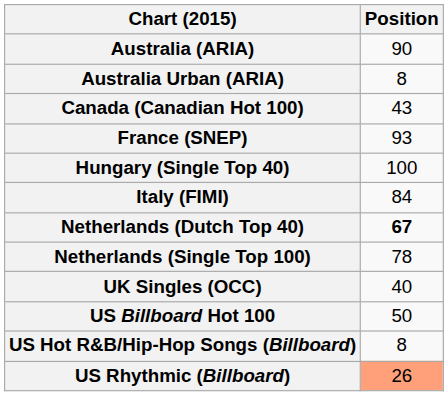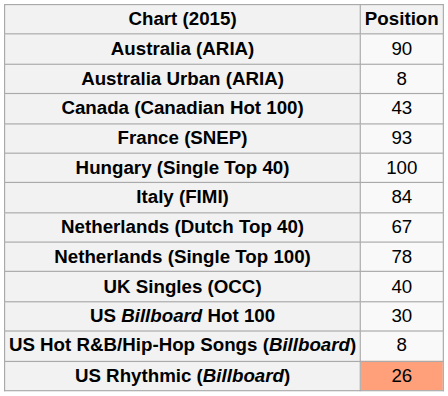 <table class="wikitable sortable plainrowheaders" style="text-align:center">
 <tr>
 <th scope="col">Chart (2015)</th>
 <th scope="col">Position</th>
 </tr>
 <tr>
 <th scope="row">Australia (ARIA)</th>
 <td>90</td>
 </tr>
 <tr>
 <th scope="row">Australia Urban (ARIA)</th>
 <td align="center">8</td>
 </tr>
 <tr>
 <th scope="row">Canada (Canadian Hot 100)</th>
 <td>43</td>
 </tr>
 <tr>
 <th scope="row">France (SNEP)</th>
 <td>93</td>
 </tr>
 <tr>
 <th scope="row">Hungary (Single Top 40)</th>
 <td>100</td>
 </tr>
 <tr>
 <th scope="row">Italy (FIMI)</th>
 <td>84</td>
 </tr>
 <tr>
 <th scope="row">Netherlands (Dutch Top 40)</th>
-<td><strong>67</strong></td>
+<td>67</td>
 </tr>
 <tr>
 <th scope="row">Netherlands (Single Top 100)</th>
 <td>78</td>
 </tr>
 <tr>
 <th scope="row">UK Singles (OCC)</th>
 <td>40</td>
 </tr>
 <tr>
 <th scope="row">US <em>Billboard</em> Hot 100</th>
-<td>50</td>
+<td>30</td>
 </tr>
 <tr>
 <th scope="row">US Hot R&B/Hip-Hop Songs (<em>Billboard</em>)</th>
 <td>8</td>
 </tr>
 <tr>
 <th scope="row">US Rhythmic (<em>Billboard</em>)</th>
 <td style="background: lightsalmon;">26</td>
 </tr>
 </table>
